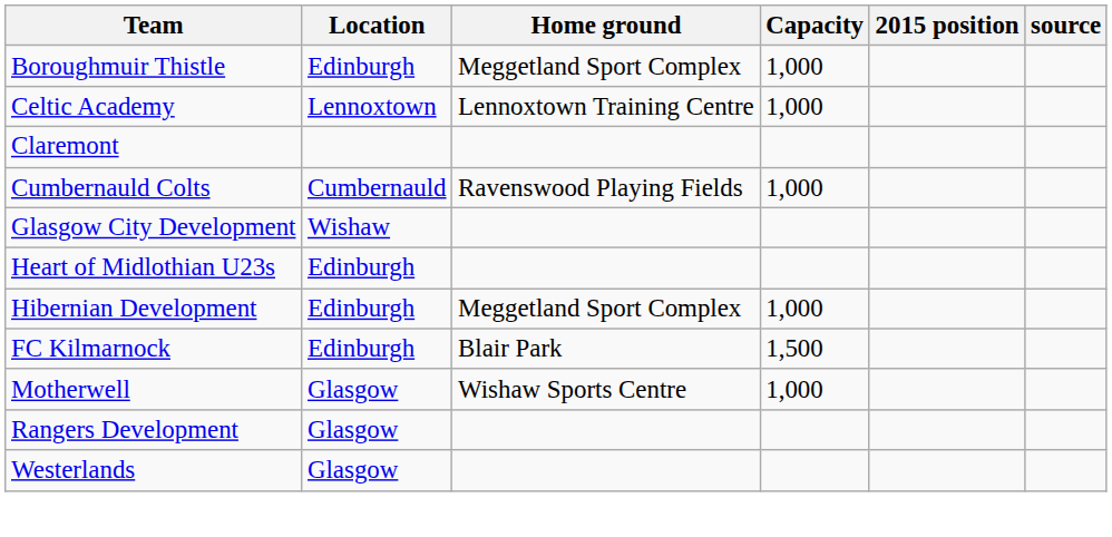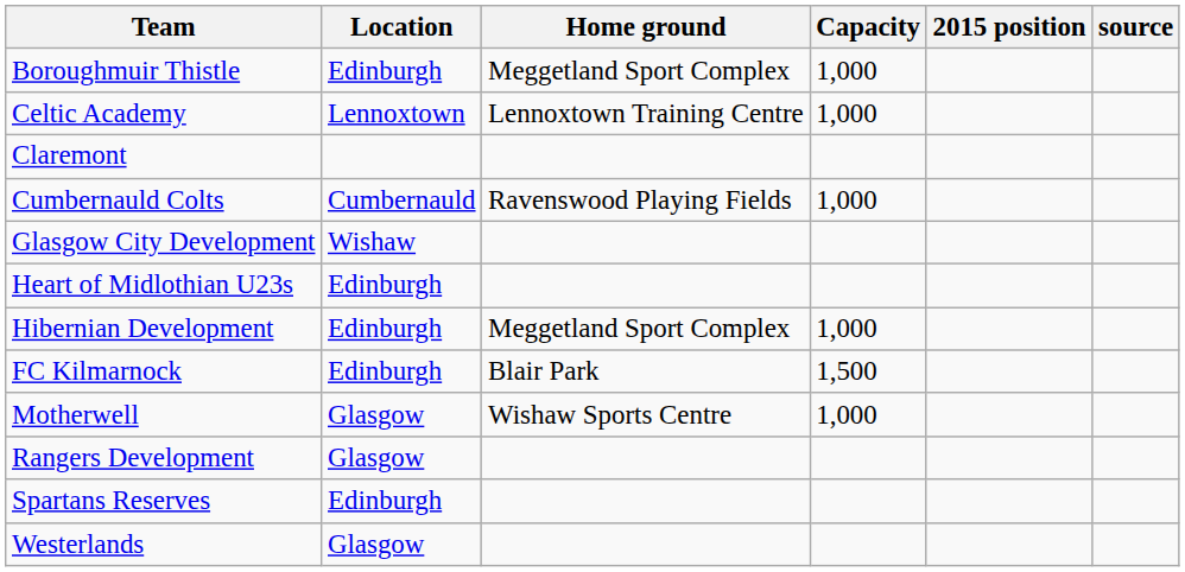 <table class="wikitable sortable">
 <tr>
 <th>Team</th>
 <th>Location</th>
 <th>Home ground</th>
 <th>Capacity</th>
 <th data-sort-type="number">2015 position</th>
 <th>source</th>
 </tr>
 <tr>
 <td><a href='#'>Boroughmuir Thistle</a></td>
 <td><a href='#'>Edinburgh</a></td>
 <td>Meggetland Sport Complex</td>
 <td>1,000</td>
 <td></td>
 <td></td>
 </tr>
 <tr>
 <td><a href='#'>Celtic Academy</a></td>
 <td><a href='#'>Lennoxtown</a></td>
 <td>Lennoxtown Training Centre</td>
 <td>1,000</td>
 <td></td>
 <td></td>
 </tr>
 <tr>
 <td><a href='#'>Claremont</a></td>
 <td></td>
 <td></td>
 <td></td>
 <td></td>
 <td></td>
 </tr>
 <tr>
 <td><a href='#'>Cumbernauld Colts</a></td>
 <td><a href='#'>Cumbernauld</a></td>
 <td>Ravenswood Playing Fields</td>
 <td>1,000</td>
 <td></td>
 <td></td>
 </tr>
 <tr>
 <td><a href='#'>Glasgow City Development</a></td>
 <td><a href='#'>Wishaw</a></td>
 <td></td>
 <td></td>
 <td></td>
 <td></td>
 </tr>
 <tr>
 <td><a href='#'>Heart of Midlothian U23s</a></td>
 <td><a href='#'>Edinburgh</a></td>
 <td></td>
 <td></td>
 <td></td>
 <td></td>
 </tr>
 <tr>
 <td><a href='#'>Hibernian Development</a></td>
 <td><a href='#'>Edinburgh</a></td>
 <td>Meggetland Sport Complex</td>
 <td>1,000</td>
 <td></td>
 <td></td>
 </tr>
 <tr>
 <td><a href='#'>FC Kilmarnock</a></td>
 <td><a href='#'>Edinburgh</a></td>
 <td>Blair Park</td>
 <td>1,500</td>
 <td></td>
 <td></td>
 </tr>
 <tr>
 <td><a href='#'>Motherwell</a></td>
 <td><a href='#'>Glasgow</a></td>
 <td>Wishaw Sports Centre</td>
 <td>1,000</td>
 <td></td>
 <td></td>
 </tr>
 <tr>
 <td><a href='#'>Rangers Development</a></td>
 <td><a href='#'>Glasgow</a></td>
 <td></td>
 <td></td>
 <td></td>
 <td></td>
 </tr>
 <tr>
+<td><a href='#'>Spartans Reserves</a></td>
+<td><a href='#'>Edinburgh</a></td>
+<td></td>
+<td></td>
+<td></td>
+<td></td>
+</tr>
+<tr>
 <td><a href='#'>Westerlands</a></td>
 <td><a href='#'>Glasgow</a></td>
 <td></td>
 <td></td>
 <td></td>
 <td></td>
 </tr>
 </table>
